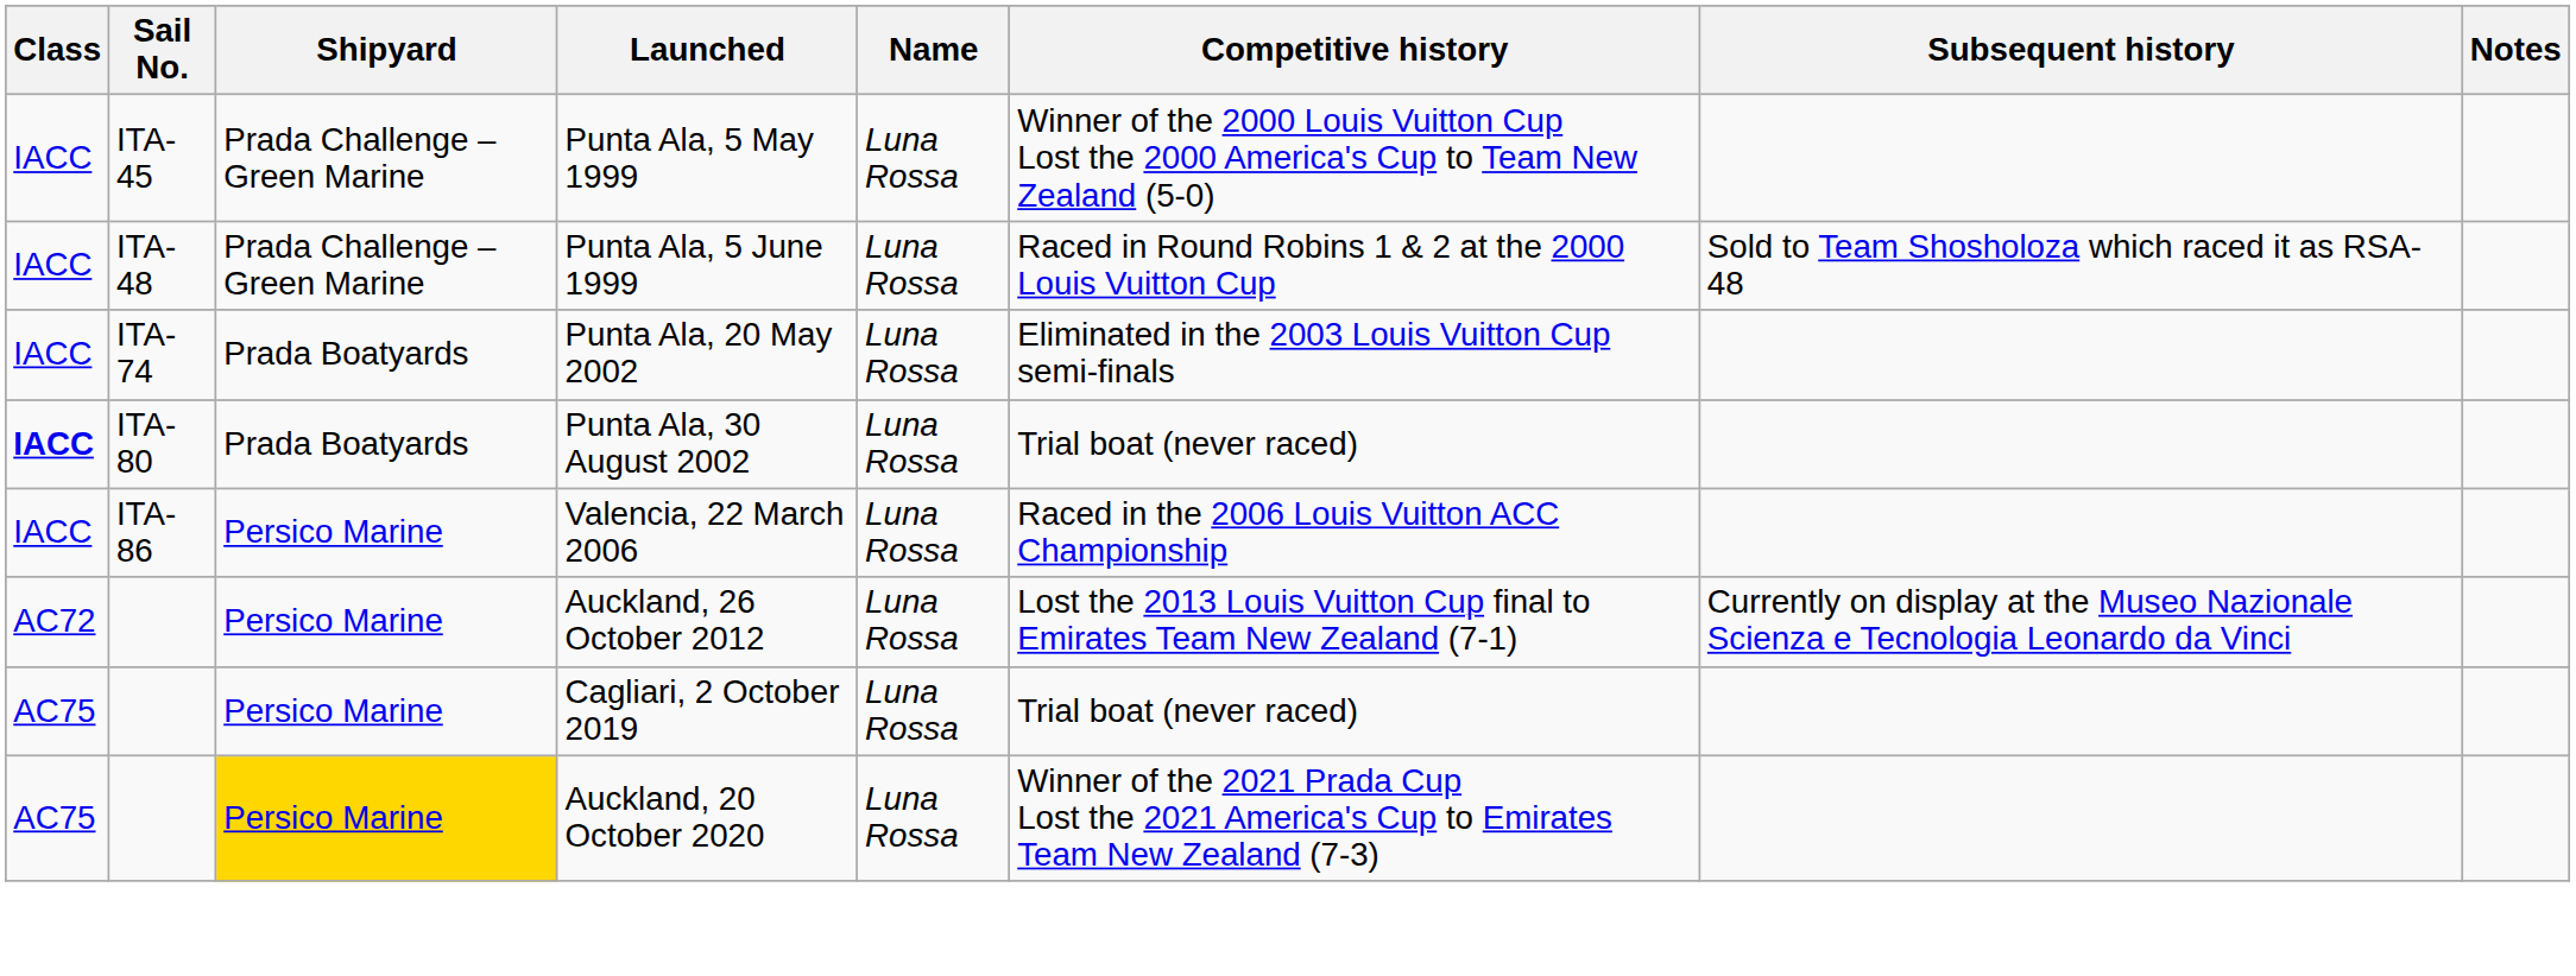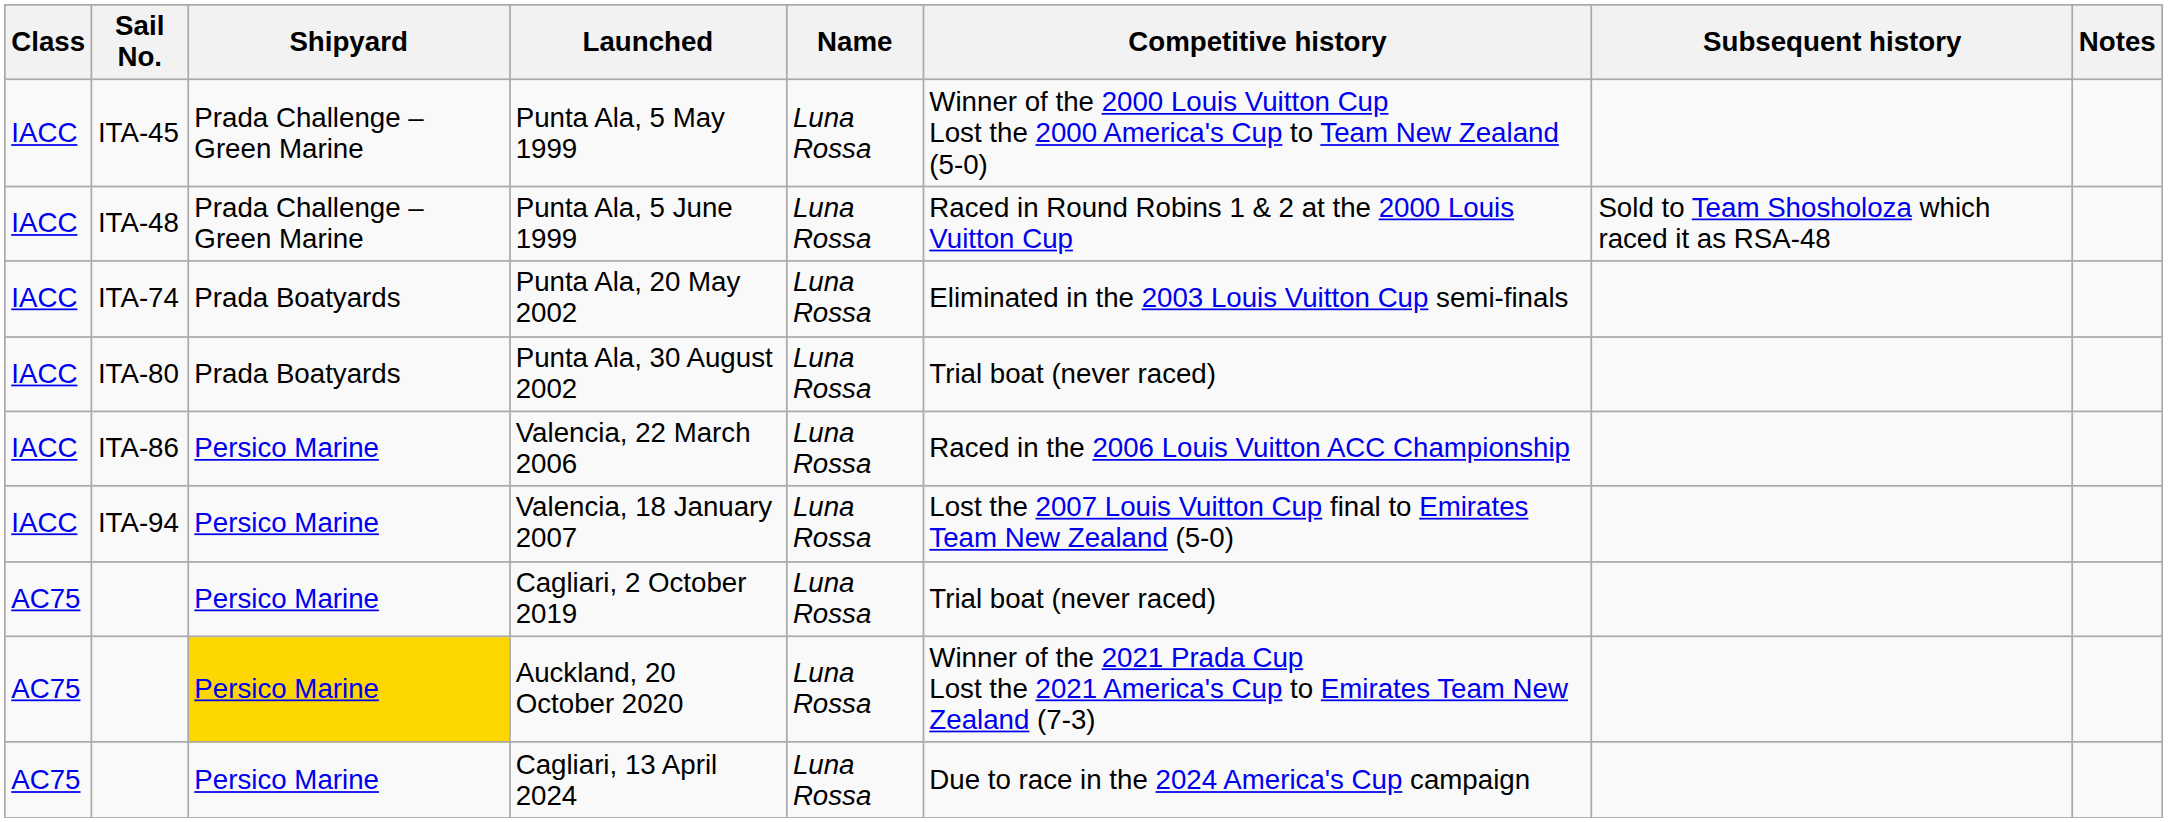 <table class=wikitable>
 <tr>
 <th>Class</th>
 <th>Sail No.</th>
 <th>Shipyard</th>
 <th>Launched</th>
 <th>Name</th>
 <th>Competitive history</th>
 <th>Subsequent history</th>
 <th>Notes</th>
 </tr>
 <tr>
 <td><a href='#'>IACC</a></td>
 <td>ITA-45</td>
 <td>Prada Challenge – Green Marine</td>
 <td>Punta Ala, 5 May 1999</td>
 <td><em>Luna Rossa</em></td>
 <td>Winner of the <a href='#'>2000 Louis Vuitton Cup</a><br>Lost the <a href='#'>2000 America's Cup</a> to <a href='#'>Team New Zealand</a> (5-0)</td>
 <td></td>
 <td></td>
 </tr>
 <tr>
 <td><a href='#'>IACC</a></td>
 <td>ITA-48</td>
 <td>Prada Challenge – Green Marine</td>
 <td>Punta Ala, 5 June 1999</td>
 <td><em>Luna Rossa</em></td>
 <td>Raced in Round Robins 1 & 2 at the <a href='#'>2000 Louis Vuitton Cup</a></td>
 <td>Sold to <a href='#'>Team Shosholoza</a> which raced it as RSA-48</td>
 <td></td>
 </tr>
 <tr>
 <td><a href='#'>IACC</a></td>
 <td>ITA-74</td>
 <td>Prada Boatyards</td>
 <td>Punta Ala, 20 May 2002</td>
 <td><em>Luna Rossa</em></td>
 <td>Eliminated in the <a href='#'>2003 Louis Vuitton Cup</a> semi-finals</td>
 <td></td>
 <td></td>
 </tr>
 <tr>
-<td><strong><a href='#'>IACC</a></strong></td>
+<td><a href='#'>IACC</a></td>
 <td>ITA-80</td>
 <td>Prada Boatyards</td>
 <td>Punta Ala, 30 August 2002</td>
 <td><em>Luna Rossa</em></td>
 <td>Trial boat (never raced)</td>
 <td></td>
 <td></td>
 </tr>
 <tr>
 <td><a href='#'>IACC</a></td>
 <td>ITA-86</td>
 <td><a href='#'>Persico Marine</a></td>
 <td>Valencia, 22 March 2006</td>
 <td><em>Luna Rossa</em></td>
 <td>Raced in the <a href='#'>2006 Louis Vuitton ACC Championship</a></td>
 <td></td>
 <td align=center></td>
 </tr>
 <tr>
-<td><a href='#'>AC72</a></td>
+<td><a href='#'>IACC</a></td>
+<td>ITA-94</td>
+<td><a href='#'>Persico Marine</a></td>
+<td>Valencia, 18 January 2007</td>
+<td><em>Luna Rossa</em></td>
+<td>Lost the <a href='#'>2007 Louis Vuitton Cup</a> final to <a href='#'>Emirates Team New Zealand</a> (5-0)</td>
 <td></td>
-<td><a href='#'>Persico Marine</a></td>
-<td>Auckland, 26 October 2012</td>
-<td><em>Luna Rossa</em></td>
-<td>Lost the <a href='#'>2013 Louis Vuitton Cup</a> final to <a href='#'>Emirates Team New Zealand</a> (7-1)</td>
-<td>Currently on display at the <a href='#'>Museo Nazionale Scienza e Tecnologia Leonardo da Vinci</a></td>
 <td align=center></td>
 </tr>
 <tr>
 <td><a href='#'>AC75</a></td>
 <td></td>
 <td><a href='#'>Persico Marine</a></td>
 <td>Cagliari, 2 October 2019</td>
 <td><em>Luna Rossa</em></td>
 <td>Trial boat (never raced)</td>
 <td></td>
 <td align=center></td>
 </tr>
 <tr>
 <td><a href='#'>AC75</a></td>
 <td></td>
 <td style="background: gold;"><a href='#'>Persico Marine</a></td>
 <td>Auckland, 20 October 2020</td>
 <td><em>Luna Rossa</em></td>
 <td>Winner of the <a href='#'>2021 Prada Cup</a><br>Lost the <a href='#'>2021 America's Cup</a> to <a href='#'>Emirates Team New Zealand</a> (7-3)</td>
 <td></td>
 <td align=center></td>
 </tr>
+<tr>
+<td><a href='#'>AC75</a></td>
+<td></td>
+<td><a href='#'>Persico Marine</a></td>
+<td>Cagliari, 13 April 2024</td>
+<td><em>Luna Rossa</em></td>
+<td>Due to race in the <a href='#'>2024 America's Cup</a> campaign</td>
+<td></td>
+<td align=center></td>
+</tr>
 </table>
